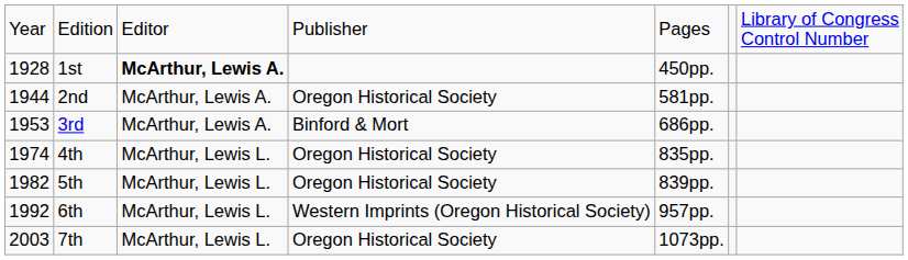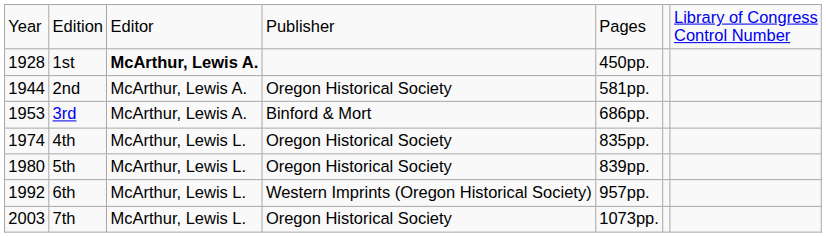 <table class="wikitable">
 <tr>
 <td>Year</td>
 <td>Edition</td>
 <td>Editor</td>
 <td>Publisher</td>
 <td>Pages</td>
 <td></td>
 <td><a href='#'>Library of Congress<br>Control Number</a></td>
 </tr>
 <tr>
 <td>1928</td>
 <td>1st</td>
 <td><strong>McArthur, Lewis A.</strong></td>
 <td></td>
 <td>450pp.</td>
 <td></td>
 <td></td>
 </tr>
 <tr>
 <td>1944</td>
 <td>2nd</td>
 <td>McArthur, Lewis A.</td>
 <td>Oregon Historical Society</td>
 <td>581pp.</td>
 <td></td>
 <td></td>
 </tr>
 <tr>
 <td>1953</td>
 <td><a href='#'>3rd</a></td>
 <td>McArthur, Lewis A.</td>
 <td>Binford & Mort</td>
 <td>686pp.</td>
 <td></td>
 <td></td>
 </tr>
 <tr>
 <td>1974</td>
 <td>4th</td>
 <td>McArthur, Lewis L.</td>
 <td>Oregon Historical Society</td>
 <td>835pp.</td>
 <td></td>
 <td></td>
 </tr>
 <tr>
-<td>1982</td>
+<td>1980</td>
 <td>5th</td>
 <td>McArthur, Lewis L.</td>
 <td>Oregon Historical Society</td>
 <td>839pp.</td>
 <td></td>
 <td></td>
 </tr>
 <tr>
 <td>1992</td>
 <td>6th</td>
 <td>McArthur, Lewis L.</td>
 <td>Western Imprints (Oregon Historical Society)</td>
 <td>957pp.</td>
 <td></td>
 <td></td>
 </tr>
 <tr>
 <td>2003</td>
 <td>7th</td>
 <td>McArthur, Lewis L.</td>
 <td>Oregon Historical Society</td>
 <td>1073pp.</td>
 <td></td>
 <td></td>
 </tr>
 </table>
